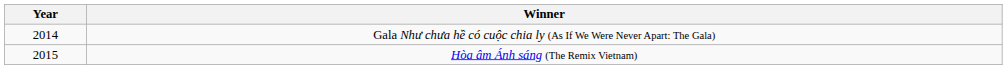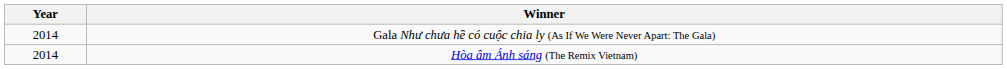 <table class="wikitable" style="text-align: center; width:100%">
 <tr>
 <th>Year</th>
 <th>Winner</th>
 </tr>
 <tr>
 <td>2014</td>
 <td>Gala <em>Như chưa hề có cuộc chia ly</em> <small>(As If We Were Never Apart: The Gala)</small></td>
 </tr>
 <tr>
-<td>2015</td>
+<td>2014</td>
 <td><em><a href='#'>Hòa âm Ánh sáng</a></em> <small>(The Remix Vietnam)</small></td>
 </tr>
 </table>
